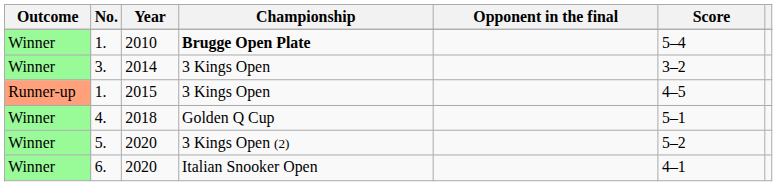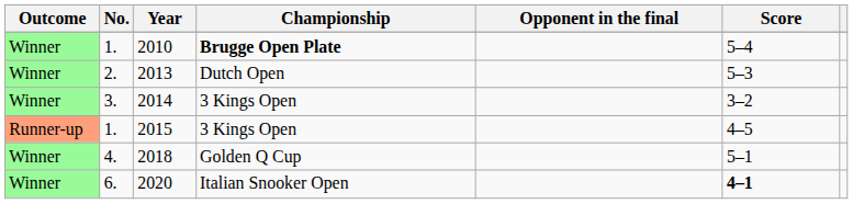 <table class="sortable wikitable">
 <tr>
 <th width="80">Outcome</th>
 <th width="20">No.</th>
 <th width="50">Year</th>
 <th width="250">Championship</th>
 <th width="220">Opponent in the final</th>
 <th width="100">Score</th>
 <th></th>
 </tr>
 <tr>
 </tr>
 <tr>
 <td style="background:#98FB98">Winner</td>
 <td>1.</td>
 <td>2010</td>
 <td><strong>Brugge Open Plate</strong></td>
 <td data-sort-value= "Pinches, Barry"></td>
 <td align="centr">5–4</td>
+<td></td>
+</tr>
+<tr>
+<td style="background:#98FB98">Winner</td>
+<td>2.</td>
+<td>2013</td>
+<td>Dutch Open</td>
+<td data-sort-value= "Hanveer, Bjorn"></td>
+<td align="centr">5–3</td>
 <td></td>
 </tr>
 <tr>
 <td style="background:#98FB98">Winner</td>
 <td>3.</td>
 <td>2014</td>
 <td>3 Kings Open</td>
 <td data-sort-value= "Drago, Tony"></td>
 <td align="centr">3–2</td>
 <td></td>
 </tr>
 <tr>
 <td style="background:#ffa07a;">Runner-up</td>
 <td>1.</td>
 <td>2015</td>
 <td>3 Kings Open</td>
 <td data-sort-value= "Drago, Tony"></td>
 <td align="centr">4–5</td>
 <td></td>
 </tr>
 <tr>
 <td style="background:#98FB98">Winner</td>
 <td>4.</td>
 <td>2018</td>
 <td>Golden Q Cup</td>
 <td data-sort-value= "Georgiou, Michael"></td>
 <td align="centr">5–1</td>
 <td></td>
 </tr>
 <tr>
 <td style="background:#98FB98">Winner</td>
-<td>5.</td>
-<td>2020</td>
-<td>3 Kings Open <small>(2)</small></td>
-<td data-sort-value= "Ursenbacher, Alexander"></td>
-<td align="centr">5–2</td>
-<td></td>
-</tr>
-<tr>
-<td style="background:#98FB98">Winner</td>
 <td>6.</td>
 <td>2020</td>
 <td>Italian Snooker Open</td>
 <td data-sort-value= "Sokolowski, Sybren"></td>
-<td>4–1</td>
+<td><strong>4–1</strong></td>
 <td></td>
 </tr>
 </table>
